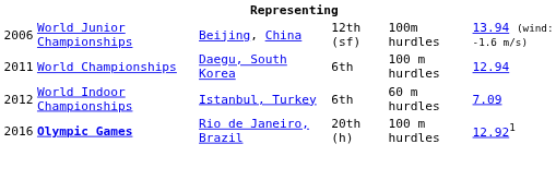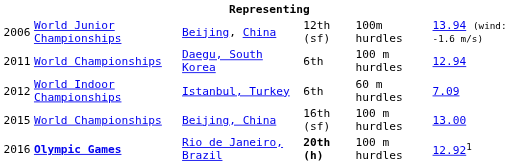 <table>
 <tr>
 <th colspan="6">Representing </th>
 </tr>
 <tr>
 <td>2006</td>
 <td><a href='#'>World Junior Championships</a></td>
 <td><a href='#'>Beijing</a>, <a href='#'>China</a></td>
 <td>12th (sf)</td>
 <td>100m hurdles</td>
 <td><a href='#'>13.94</a> <small>(wind: -1.6 m/s)</small></td>
 </tr>
 <tr>
 <td>2011</td>
 <td><a href='#'>World Championships</a></td>
 <td><a href='#'>Daegu, South Korea</a></td>
 <td>6th</td>
 <td>100 m hurdles</td>
 <td><a href='#'>12.94</a></td>
 </tr>
 <tr>
 <td>2012</td>
 <td><a href='#'>World Indoor Championships</a></td>
 <td><a href='#'>Istanbul, Turkey</a></td>
 <td>6th</td>
 <td>60 m hurdles</td>
 <td><a href='#'>7.09</a></td>
 </tr>
 <tr>
+<td>2015</td>
+<td><a href='#'>World Championships</a></td>
+<td><a href='#'>Beijing, China</a></td>
+<td>16th (sf)</td>
+<td>100 m hurdles</td>
+<td><a href='#'>13.00</a></td>
+</tr>
+<tr>
 <td>2016</td>
 <td><strong><a href='#'>Olympic Games</a></strong></td>
 <td><a href='#'>Rio de Janeiro, Brazil</a></td>
-<td>20th (h)</td>
+<td><strong>20th (h)</strong></td>
 <td>100 m hurdles</td>
 <td><a href='#'>12.92</a><sup>1</sup></td>
 </tr>
 </table>
